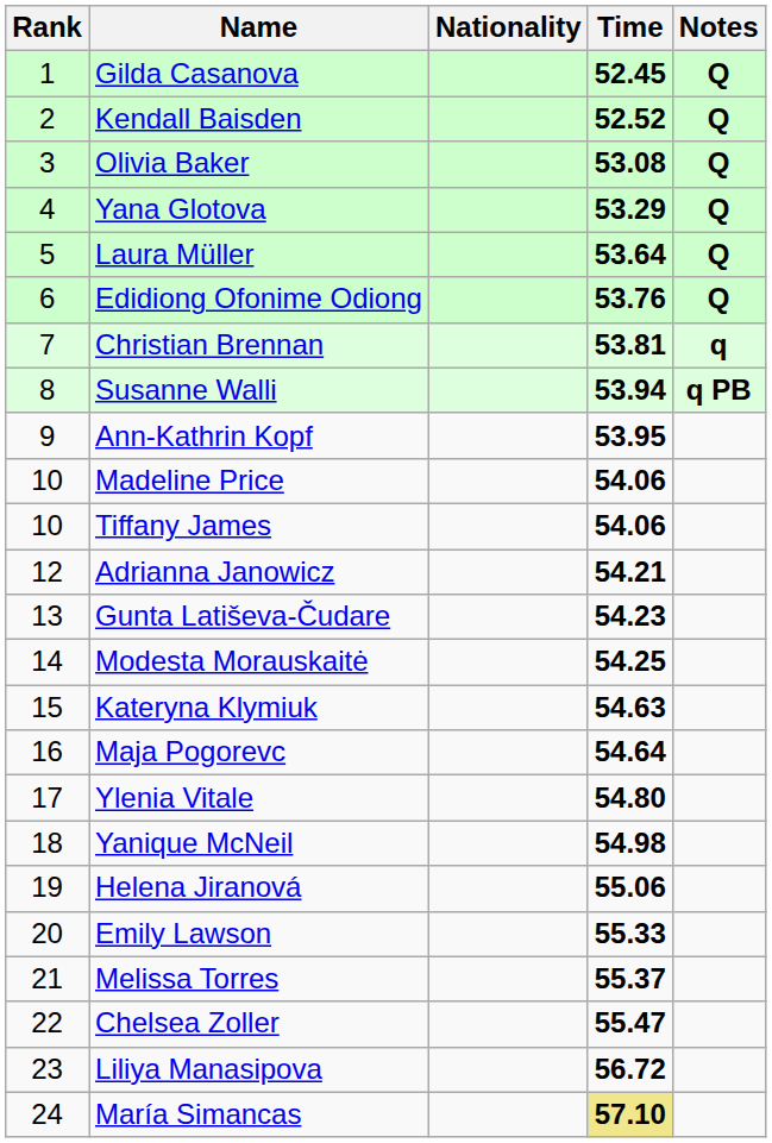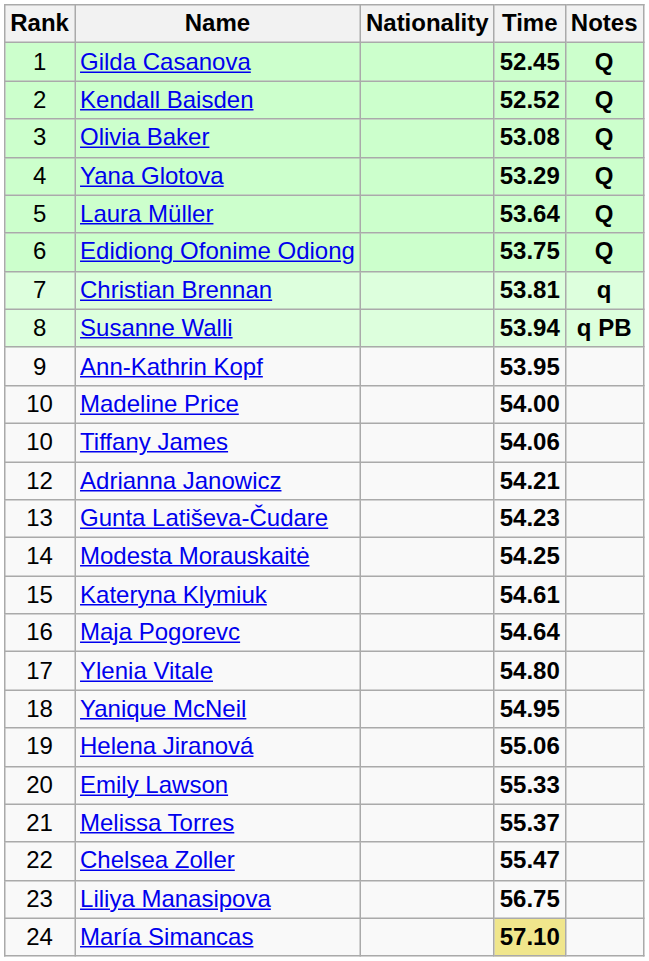 <table class="wikitable sortable" style="text-align:center">
 <tr>
 <th>Rank</th>
 <th>Name</th>
 <th>Nationality</th>
 <th>Time</th>
 <th>Notes</th>
 </tr>
 <tr bgcolor=ccffcc>
 <td>1</td>
 <td align=left><a href='#'>Gilda Casanova</a></td>
 <td align=left></td>
 <td><strong>52.45</strong></td>
 <td><strong>Q</strong></td>
 </tr>
 <tr bgcolor=ccffcc>
 <td>2</td>
 <td align=left><a href='#'>Kendall Baisden</a></td>
 <td align=left></td>
 <td><strong>52.52</strong></td>
 <td><strong>Q</strong></td>
 </tr>
 <tr bgcolor=ccffcc>
 <td>3</td>
 <td align=left><a href='#'>Olivia Baker</a></td>
 <td align=left></td>
 <td><strong>53.08</strong></td>
 <td><strong>Q</strong></td>
 </tr>
 <tr bgcolor=ccffcc>
 <td>4</td>
 <td align=left><a href='#'>Yana Glotova</a></td>
 <td align=left></td>
 <td><strong>53.29</strong></td>
 <td><strong>Q</strong></td>
 </tr>
 <tr bgcolor=ccffcc>
 <td>5</td>
 <td align=left><a href='#'>Laura Müller</a></td>
 <td align=left></td>
 <td><strong>53.64</strong></td>
 <td><strong>Q</strong></td>
 </tr>
 <tr bgcolor=ccffcc>
 <td>6</td>
 <td align=left><a href='#'>Edidiong Ofonime Odiong</a></td>
 <td align=left></td>
-<td><strong>53.76</strong></td>
+<td><strong>53.75</strong></td>
 <td><strong>Q</strong></td>
 </tr>
 <tr bgcolor=ddffdd>
 <td>7</td>
 <td align=left><a href='#'>Christian Brennan</a></td>
 <td align=left></td>
 <td><strong>53.81</strong></td>
 <td><strong>q</strong></td>
 </tr>
 <tr bgcolor=ddffdd>
 <td>8</td>
 <td align=left><a href='#'>Susanne Walli</a></td>
 <td align=left></td>
 <td><strong>53.94</strong></td>
 <td><strong>q PB</strong></td>
 </tr>
 <tr>
 <td>9</td>
 <td align=left><a href='#'>Ann-Kathrin Kopf</a></td>
 <td align=left></td>
 <td><strong>53.95</strong></td>
 <td></td>
 </tr>
 <tr>
 <td>10</td>
 <td align=left><a href='#'>Madeline Price</a></td>
 <td align=left></td>
-<td><strong>54.06</strong></td>
+<td><strong>54.00</strong></td>
 <td></td>
 </tr>
 <tr>
 <td>10</td>
 <td align=left><a href='#'>Tiffany James</a></td>
 <td align=left></td>
 <td><strong>54.06</strong></td>
 <td></td>
 </tr>
 <tr>
 <td>12</td>
 <td align=left><a href='#'>Adrianna Janowicz</a></td>
 <td align=left></td>
 <td><strong>54.21</strong></td>
 <td></td>
 </tr>
 <tr>
 <td>13</td>
 <td align=left><a href='#'>Gunta Latiševa-Čudare</a></td>
 <td align=left></td>
 <td><strong>54.23</strong></td>
 <td></td>
 </tr>
 <tr>
 <td>14</td>
 <td align=left><a href='#'>Modesta Morauskaitė</a></td>
 <td align=left></td>
 <td><strong>54.25</strong></td>
 <td></td>
 </tr>
 <tr>
 <td>15</td>
 <td align=left><a href='#'>Kateryna Klymiuk</a></td>
 <td align=left></td>
-<td><strong>54.63</strong></td>
+<td><strong>54.61</strong></td>
 <td></td>
 </tr>
 <tr>
 <td>16</td>
 <td align=left><a href='#'>Maja Pogorevc</a></td>
 <td align=left></td>
 <td><strong>54.64</strong></td>
 <td></td>
 </tr>
 <tr>
 <td>17</td>
 <td align=left><a href='#'>Ylenia Vitale</a></td>
 <td align=left></td>
 <td><strong>54.80</strong></td>
 <td></td>
 </tr>
 <tr>
 <td>18</td>
 <td align=left><a href='#'>Yanique McNeil</a></td>
 <td align=left></td>
-<td><strong>54.98</strong></td>
+<td><strong>54.95</strong></td>
 <td></td>
 </tr>
 <tr>
 <td>19</td>
 <td align=left><a href='#'>Helena Jiranová</a></td>
 <td align=left></td>
 <td><strong>55.06</strong></td>
 <td></td>
 </tr>
 <tr>
 <td>20</td>
 <td align=left><a href='#'>Emily Lawson</a></td>
 <td align=left></td>
 <td><strong>55.33</strong></td>
 <td></td>
 </tr>
 <tr>
 <td>21</td>
 <td align=left><a href='#'>Melissa Torres</a></td>
 <td align=left></td>
 <td><strong>55.37</strong></td>
 <td></td>
 </tr>
 <tr>
 <td>22</td>
 <td align=left><a href='#'>Chelsea Zoller</a></td>
 <td align=left></td>
 <td><strong>55.47</strong></td>
 <td></td>
 </tr>
 <tr>
 <td>23</td>
 <td align=left><a href='#'>Liliya Manasipova</a></td>
 <td align=left></td>
-<td><strong>56.72</strong></td>
+<td><strong>56.75</strong></td>
 <td></td>
 </tr>
 <tr>
 <td>24</td>
 <td align=left><a href='#'>María Simancas</a></td>
 <td align=left></td>
 <td style="background: khaki;"><strong>57.10</strong></td>
 <td></td>
 </tr>
 </table>
